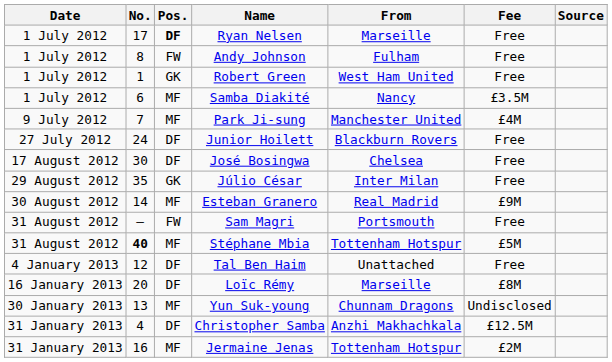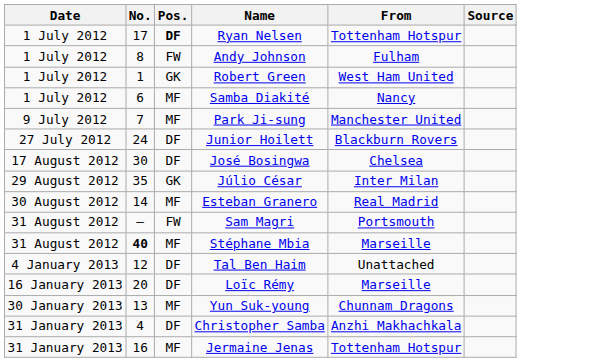 <table class="wikitable" style="text-align:center">
 <tr>
 <th>Date</th>
 <th>No.</th>
 <th>Pos.</th>
 <th>Name</th>
 <th>From</th>
-<th>Fee</th>
 <th>Source</th>
 </tr>
 <tr>
 <td>1 July 2012</td>
 <td>17</td>
 <td><strong>DF</strong></td>
 <td> <a href='#'>Ryan Nelsen</a></td>
-<td> <a href='#'>Marseille</a></td>
-<td>Free</td>
+<td> <a href='#'>Tottenham Hotspur</a></td>
 <td></td>
 </tr>
 <tr>
 <td>1 July 2012</td>
 <td>8</td>
 <td>FW</td>
 <td> <a href='#'>Andy Johnson</a></td>
 <td> <a href='#'>Fulham</a></td>
-<td>Free</td>
 <td></td>
 </tr>
 <tr>
 <td>1 July 2012</td>
 <td>1</td>
 <td>GK</td>
 <td> <a href='#'>Robert Green</a></td>
 <td> <a href='#'>West Ham United</a></td>
-<td>Free</td>
 <td></td>
 </tr>
 <tr>
 <td>1 July 2012</td>
 <td>6</td>
 <td>MF</td>
 <td> <a href='#'>Samba Diakité</a></td>
 <td> <a href='#'>Nancy</a></td>
-<td>£3.5M</td>
 <td></td>
 </tr>
 <tr>
 <td>9 July 2012</td>
 <td>7</td>
 <td>MF</td>
 <td> <a href='#'>Park Ji-sung</a></td>
 <td> <a href='#'>Manchester United</a></td>
-<td>£4M</td>
 <td></td>
 </tr>
 <tr>
 <td>27 July 2012</td>
 <td>24</td>
 <td>DF</td>
 <td> <a href='#'>Junior Hoilett</a></td>
 <td> <a href='#'>Blackburn Rovers</a></td>
-<td>Free</td>
 <td></td>
 </tr>
 <tr>
 <td>17 August 2012</td>
 <td>30</td>
 <td>DF</td>
 <td> <a href='#'>José Bosingwa</a></td>
 <td> <a href='#'>Chelsea</a></td>
-<td>Free</td>
 <td></td>
 </tr>
 <tr>
 <td>29 August 2012</td>
 <td>35</td>
 <td>GK</td>
 <td> <a href='#'>Júlio César</a></td>
 <td> <a href='#'>Inter Milan</a></td>
-<td>Free</td>
 <td></td>
 </tr>
 <tr>
 <td>30 August 2012</td>
 <td>14</td>
 <td>MF</td>
 <td> <a href='#'>Esteban Granero</a></td>
 <td> <a href='#'>Real Madrid</a></td>
-<td>£9M</td>
 <td></td>
 </tr>
 <tr>
 <td>31 August 2012</td>
 <td>–</td>
 <td>FW</td>
 <td> <a href='#'>Sam Magri</a></td>
 <td> <a href='#'>Portsmouth</a></td>
-<td>Free</td>
 <td></td>
 </tr>
 <tr>
 <td>31 August 2012</td>
 <td><strong>40</strong></td>
 <td>MF</td>
 <td> <a href='#'>Stéphane Mbia</a></td>
-<td> <a href='#'>Tottenham Hotspur</a></td>
-<td>£5M</td>
+<td> <a href='#'>Marseille</a></td>
 <td></td>
 </tr>
 <tr>
 <td>4 January 2013</td>
 <td>12</td>
 <td>DF</td>
 <td> <a href='#'>Tal Ben Haim</a></td>
 <td>Unattached</td>
-<td>Free</td>
 <td></td>
 </tr>
 <tr>
 <td>16 January 2013</td>
 <td>20</td>
 <td>DF</td>
 <td> <a href='#'>Loïc Rémy</a></td>
 <td> <a href='#'>Marseille</a></td>
-<td>£8M</td>
 <td></td>
 </tr>
 <tr>
 <td>30 January 2013</td>
 <td>13</td>
 <td>MF</td>
 <td> <a href='#'>Yun Suk-young</a></td>
 <td> <a href='#'>Chunnam Dragons</a></td>
-<td>Undisclosed</td>
 <td></td>
 </tr>
 <tr>
 <td>31 January 2013</td>
 <td>4</td>
 <td>DF</td>
 <td> <a href='#'>Christopher Samba</a></td>
 <td> <a href='#'>Anzhi Makhachkala</a></td>
-<td>£12.5M</td>
 <td></td>
 </tr>
 <tr>
 <td>31 January 2013</td>
 <td>16</td>
 <td>MF</td>
 <td> <a href='#'>Jermaine Jenas</a></td>
 <td> <a href='#'>Tottenham Hotspur</a></td>
-<td>£2M</td>
 <td></td>
 </tr>
 </table>
